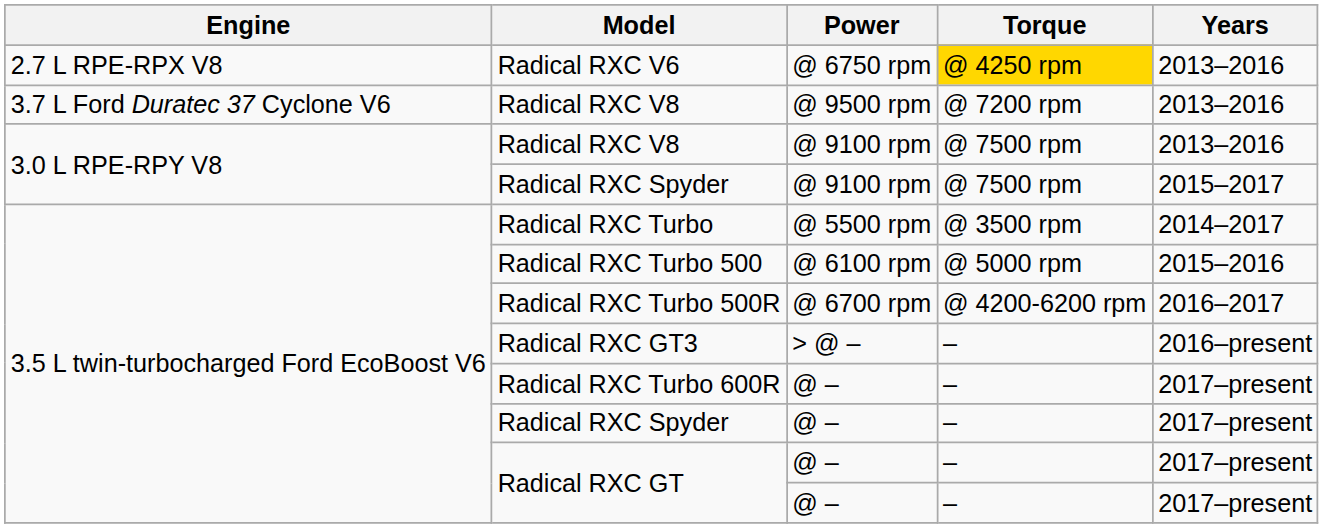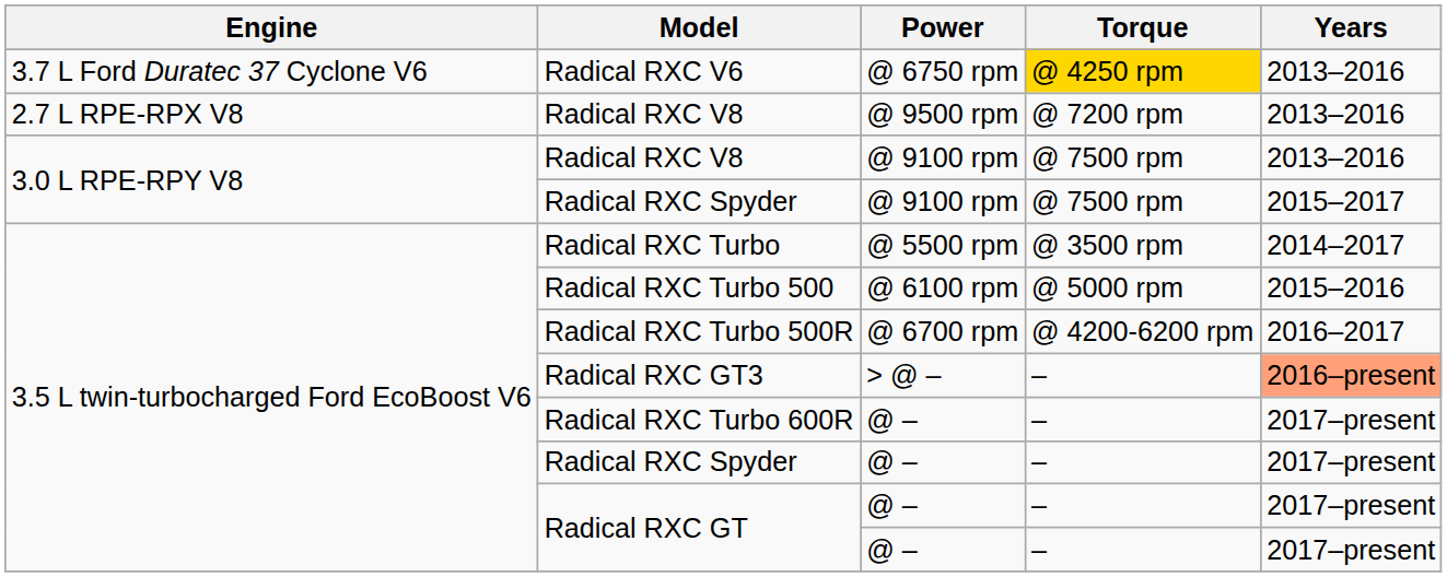 <table class="wikitable sortable" style="font-size: 90%">
 <tr>
 <th>Engine</th>
 <th>Model</th>
 <th>Power</th>
 <th>Torque</th>
 <th>Years</th>
 </tr>
 <tr>
-<td>2.7 L RPE-RPX V8</td>
+<td>3.7 L Ford <em>Duratec 37</em> Cyclone V6</td>
 <td>Radical RXC V6</td>
 <td> @ 6750 rpm</td>
 <td style="background: gold;"> @ 4250 rpm</td>
 <td>2013–2016</td>
 </tr>
 <tr>
-<td>3.7 L Ford <em>Duratec 37</em> Cyclone V6</td>
+<td>2.7 L RPE-RPX V8</td>
 <td>Radical RXC V8</td>
 <td> @ 9500 rpm</td>
 <td> @ 7200 rpm</td>
 <td>2013–2016</td>
 </tr>
 <tr>
 <td rowspan="2">3.0 L RPE-RPY V8</td>
 <td>Radical RXC V8</td>
 <td> @ 9100 rpm</td>
 <td> @ 7500 rpm</td>
 <td>2013–2016</td>
 </tr>
 <tr>
 <td>Radical RXC Spyder</td>
 <td> @ 9100 rpm</td>
 <td> @ 7500 rpm</td>
 <td>2015–2017</td>
 </tr>
 <tr>
 <td rowspan="8">3.5 L twin-turbocharged Ford EcoBoost V6</td>
 <td>Radical RXC Turbo</td>
 <td> @ 5500 rpm</td>
 <td> @ 3500 rpm</td>
 <td>2014–2017</td>
 </tr>
 <tr>
 <td>Radical RXC Turbo 500</td>
 <td> @ 6100 rpm</td>
 <td> @ 5000 rpm</td>
 <td>2015–2016</td>
 </tr>
 <tr>
 <td>Radical RXC Turbo 500R</td>
 <td> @ 6700 rpm</td>
 <td> @ 4200-6200 rpm</td>
 <td>2016–2017</td>
 </tr>
 <tr>
 <td>Radical RXC GT3</td>
 <td>> @ –</td>
 <td>–</td>
-<td>2016–present</td>
+<td style="background: lightsalmon;">2016–present</td>
 </tr>
 <tr>
 <td>Radical RXC Turbo 600R</td>
 <td> @ –</td>
 <td>–</td>
 <td>2017–present</td>
 </tr>
 <tr>
 <td>Radical RXC Spyder</td>
 <td> @ –</td>
 <td>–</td>
 <td>2017–present</td>
 </tr>
 <tr>
 <td rowspan="2">Radical RXC GT</td>
 <td> @ –</td>
 <td>–</td>
 <td>2017–present</td>
 </tr>
 <tr>
 <td> @ –</td>
 <td>–</td>
 <td>2017–present</td>
 </tr>
 </table>
